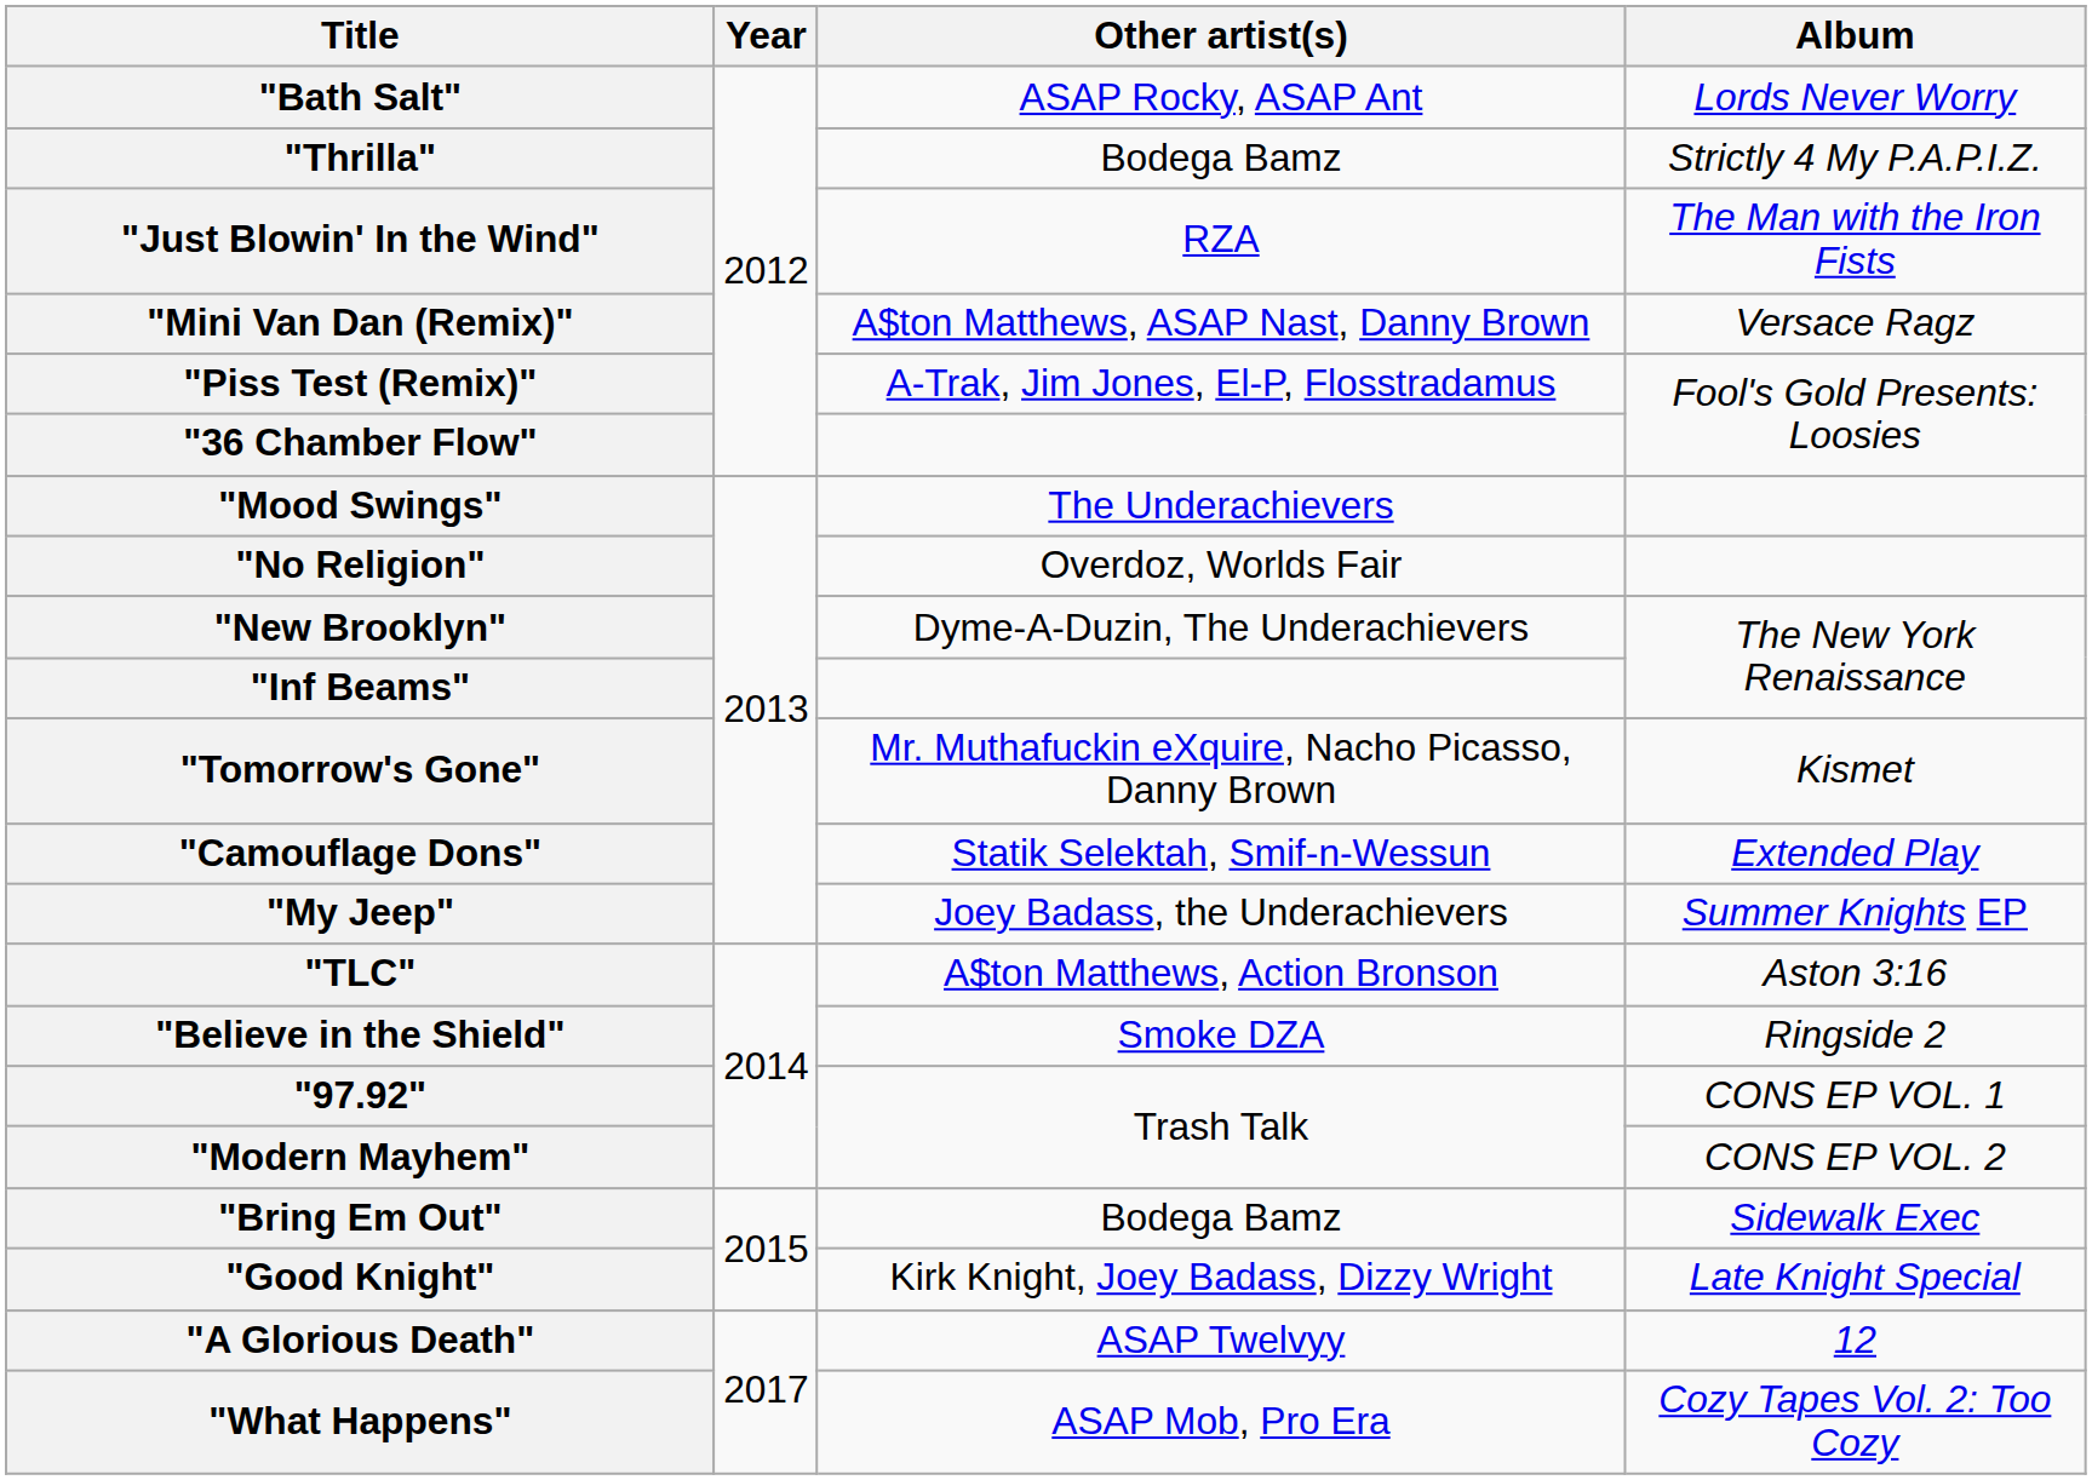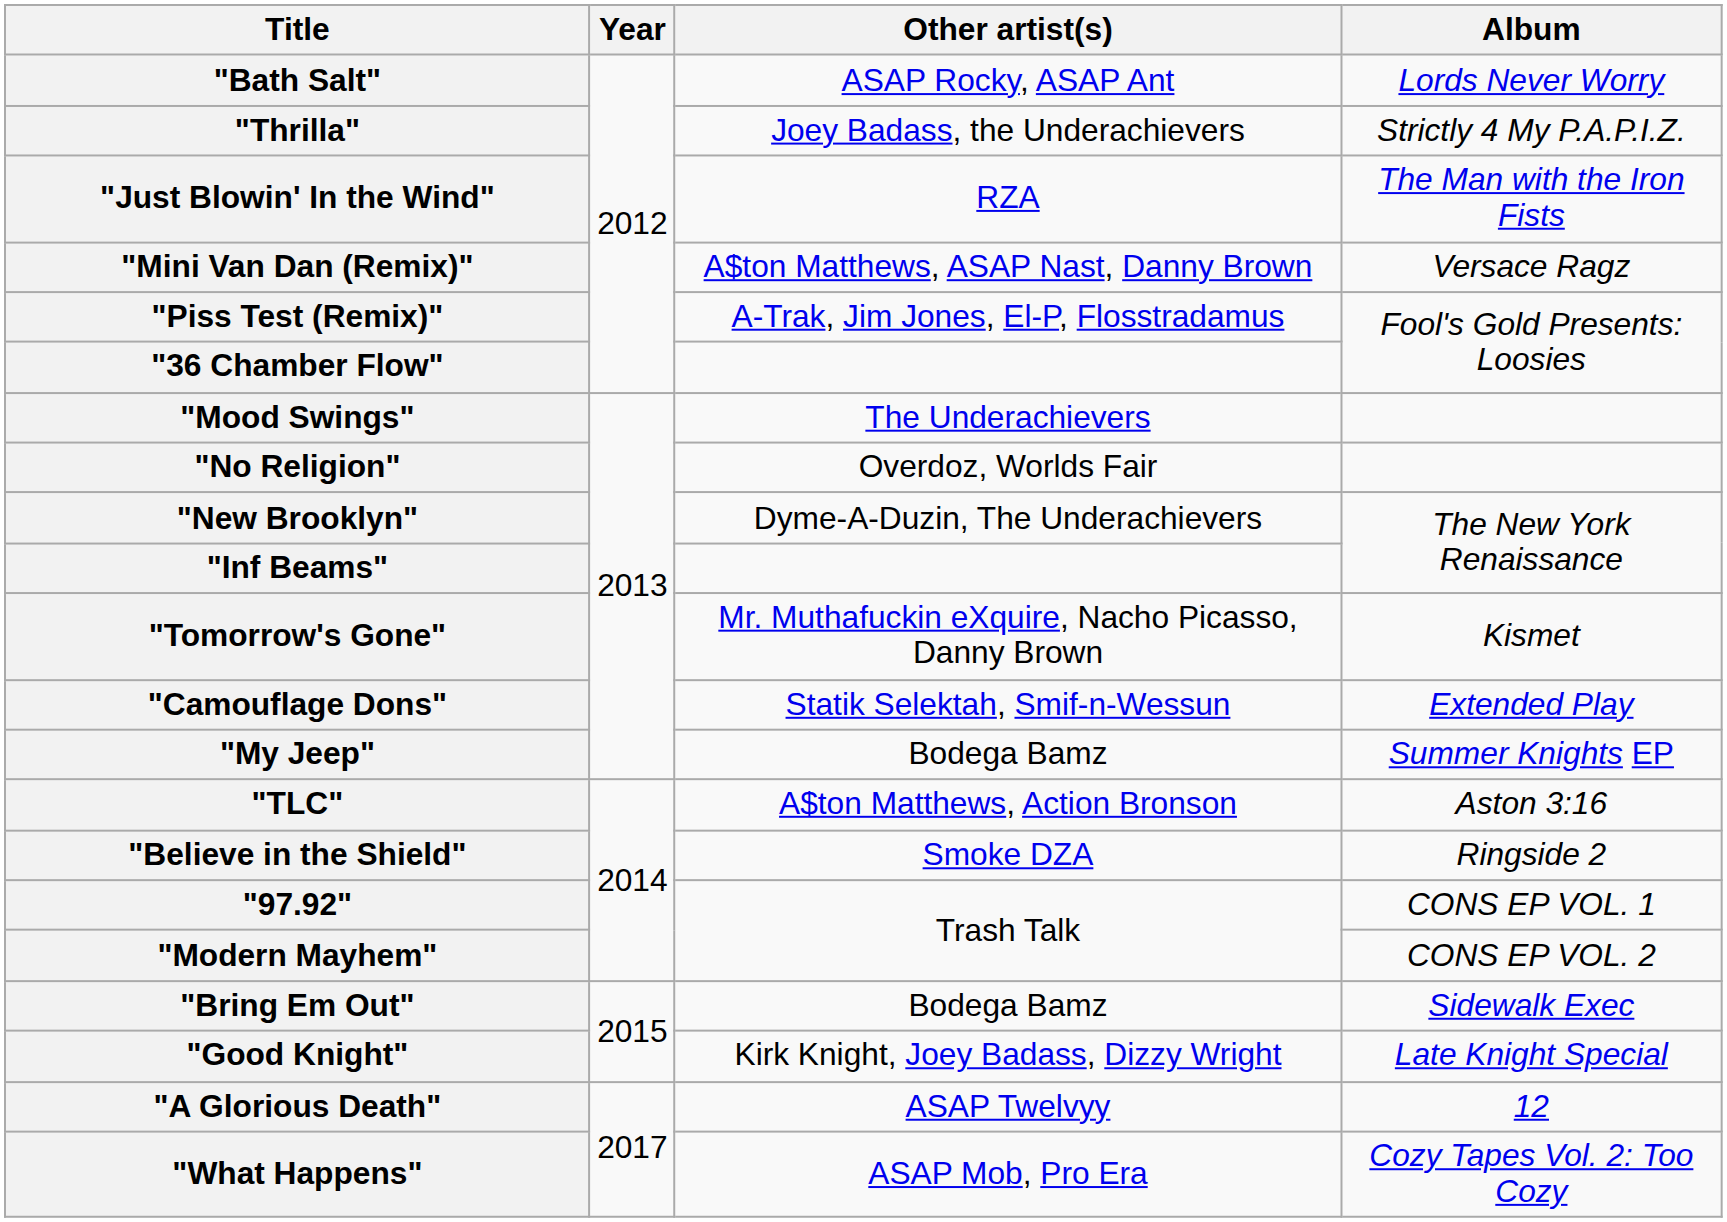 <table class="wikitable plainrowheaders" style="text-align:center;">
 <tr>
 <th scope="col" style="width:18em;">Title</th>
 <th scope="col">Year</th>
 <th scope="col">Other artist(s)</th>
 <th scope="col">Album</th>
 </tr>
 <tr>
 <th scope="row">"Bath Salt"</th>
 <td rowspan="6">2012</td>
 <td><a href='#'>ASAP Rocky</a>, <a href='#'>ASAP Ant</a></td>
 <td><em><a href='#'>Lords Never Worry</a></em></td>
 </tr>
 <tr>
 <th scope="row">"Thrilla"</th>
-<td>Bodega Bamz</td>
+<td><a href='#'>Joey Badass</a>, the Underachievers</td>
 <td><em>Strictly 4 My P.A.P.I.Z.</em></td>
 </tr>
 <tr>
 <th scope="row">"Just Blowin' In the Wind"</th>
 <td><a href='#'>RZA</a></td>
 <td><em><a href='#'>The Man with the Iron Fists</a></em></td>
 </tr>
 <tr>
 <th scope="row">"Mini Van Dan (Remix)"</th>
 <td><a href='#'>A$ton Matthews</a>, <a href='#'>ASAP Nast</a>, <a href='#'>Danny Brown</a></td>
 <td><em>Versace Ragz</em></td>
 </tr>
 <tr>
 <th scope="row">"Piss Test (Remix)"</th>
 <td><a href='#'>A-Trak</a>, <a href='#'>Jim Jones</a>, <a href='#'>El-P</a>, <a href='#'>Flosstradamus</a></td>
 <td rowspan="2"><em>Fool's Gold Presents: Loosies</em></td>
 </tr>
 <tr>
 <th scope="row">"36 Chamber Flow"</th>
 <td></td>
 </tr>
 <tr>
 <th scope="row">"Mood Swings"</th>
 <td rowspan="7">2013</td>
 <td><a href='#'>The Underachievers</a></td>
 <td></td>
 </tr>
 <tr>
 <th scope="row">"No Religion"</th>
 <td>Overdoz, Worlds Fair</td>
 <td></td>
 </tr>
 <tr>
 <th scope="row">"New Brooklyn"</th>
 <td>Dyme-A-Duzin, The Underachievers</td>
 <td rowspan="2"><em>The New York Renaissance</em></td>
 </tr>
 <tr>
 <th scope="row">"Inf Beams"</th>
 <td></td>
 </tr>
 <tr>
 <th scope="row">"Tomorrow's Gone"</th>
 <td><a href='#'>Mr. Muthafuckin eXquire</a>, Nacho Picasso, Danny Brown</td>
 <td><em>Kismet</em></td>
 </tr>
 <tr>
 <th scope="row">"Camouflage Dons"</th>
 <td><a href='#'>Statik Selektah</a>, <a href='#'>Smif-n-Wessun</a></td>
 <td><em><a href='#'>Extended Play</a></em></td>
 </tr>
 <tr>
 <th scope="row">"My Jeep"</th>
-<td><a href='#'>Joey Badass</a>, the Underachievers</td>
+<td>Bodega Bamz</td>
 <td><em><a href='#'>Summer Knights</a></em> <a href='#'>EP</a></td>
 </tr>
 <tr>
 <th scope="row">"TLC"</th>
 <td rowspan="4">2014</td>
 <td><a href='#'>A$ton Matthews</a>, <a href='#'>Action Bronson</a></td>
 <td><em>Aston 3:16</em></td>
 </tr>
 <tr>
 <th scope="row">"Believe in the Shield"</th>
 <td rowspan="1"><a href='#'>Smoke DZA</a></td>
 <td><em>Ringside 2</em></td>
 </tr>
 <tr>
 <th scope="row">"97.92"</th>
 <td rowspan="2">Trash Talk</td>
 <td><em>CONS EP VOL. 1</em></td>
 </tr>
 <tr>
 <th scope="row">"Modern Mayhem"</th>
 <td><em>CONS EP VOL. 2</em></td>
 </tr>
 <tr>
 <th scope="row">"Bring Em Out"</th>
 <td rowspan="2">2015</td>
 <td>Bodega Bamz</td>
 <td><em><a href='#'>Sidewalk Exec</a></em></td>
 </tr>
 <tr>
 <th scope="row">"Good Knight"</th>
 <td>Kirk Knight, <a href='#'>Joey Badass</a>, <a href='#'>Dizzy Wright</a></td>
 <td><em><a href='#'>Late Knight Special</a></em></td>
 </tr>
 <tr>
 <th scope="row">"A Glorious Death"</th>
 <td rowspan="2">2017</td>
 <td><a href='#'>ASAP Twelvyy</a></td>
 <td><em><a href='#'>12</a></em></td>
 </tr>
 <tr>
 <th scope="row">"What Happens"</th>
 <td><a href='#'>ASAP Mob</a>, <a href='#'>Pro Era</a></td>
 <td><em><a href='#'>Cozy Tapes Vol. 2: Too Cozy</a></em></td>
 </tr>
 </table>
